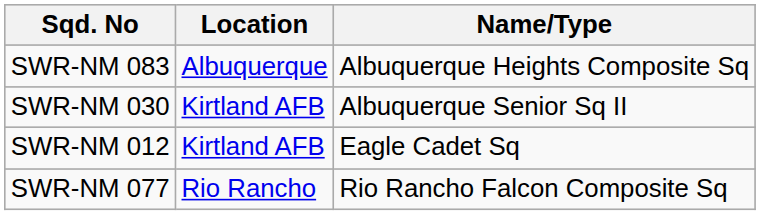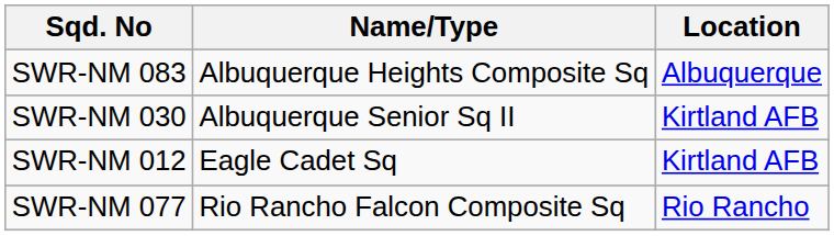 <table class="wikitable">
 <tr>
 <th>Sqd. No</th>
+<th>Name/Type</th>
 <th>Location</th>
-<th>Name/Type</th>
 </tr>
 <tr>
 <td>SWR-NM 083</td>
+<td>Albuquerque Heights Composite Sq</td>
 <td><a href='#'>Albuquerque</a></td>
-<td>Albuquerque Heights Composite Sq</td>
 </tr>
 <tr>
 <td>SWR-NM 030</td>
+<td>Albuquerque Senior Sq II</td>
 <td><a href='#'>Kirtland AFB</a></td>
-<td>Albuquerque Senior Sq II</td>
 </tr>
 <tr>
 <td>SWR-NM 012</td>
+<td>Eagle Cadet Sq</td>
 <td><a href='#'>Kirtland AFB</a></td>
-<td>Eagle Cadet Sq</td>
 </tr>
 <tr>
 <td>SWR-NM 077</td>
+<td>Rio Rancho Falcon Composite Sq</td>
 <td><a href='#'>Rio Rancho</a></td>
-<td>Rio Rancho Falcon Composite Sq</td>
 </tr>
 </table>
